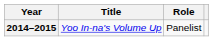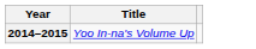 <table class="wikitable  plainrowheaders">
 <tr>
 <th scope="col">Year</th>
 <th scope="col">Title</th>
-<th scope="col">Role</th>
 <th scope="col" class="unsortable"></th>
 </tr>
 <tr>
 <th scope="row">2014–2015</th>
 <td><em><a href='#'>Yoo In-na's Volume Up</a></em></td>
-<td>Panelist</td>
 <td style="text-align:center"></td>
 </tr>
 </table>
